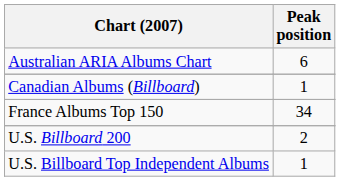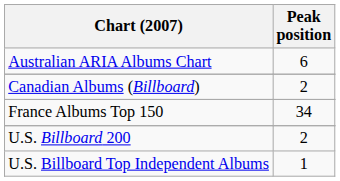 <table class="wikitable">
 <tr>
 <th>Chart (2007)</th>
 <th>Peak<br>position</th>
 </tr>
 <tr>
 <td align="left"><a href='#'>Australian ARIA Albums Chart</a></td>
 <td style="text-align:center;">6</td>
 </tr>
 <tr>
 </tr>
 <tr>
 </tr>
 <tr>
 <td><a href='#'>Canadian Albums</a> (<em><a href='#'>Billboard</a></em>)</td>
-<td style="text-align:center;">1</td>
+<td style="text-align:center;">2</td>
 </tr>
 <tr>
 </tr>
 <tr>
 <td align="left">France Albums Top 150</td>
 <td style="text-align:center;">34</td>
 </tr>
 <tr>
 </tr>
 <tr>
 </tr>
 <tr>
 </tr>
 <tr>
 <td align="left">U.S. <a href='#'><em>Billboard</em> 200</a></td>
 <td style="text-align:center;">2</td>
 </tr>
 <tr>
 <td align="left">U.S. <a href='#'>Billboard Top Independent Albums</a></td>
 <td style="text-align:center;">1</td>
 </tr>
 </table>
